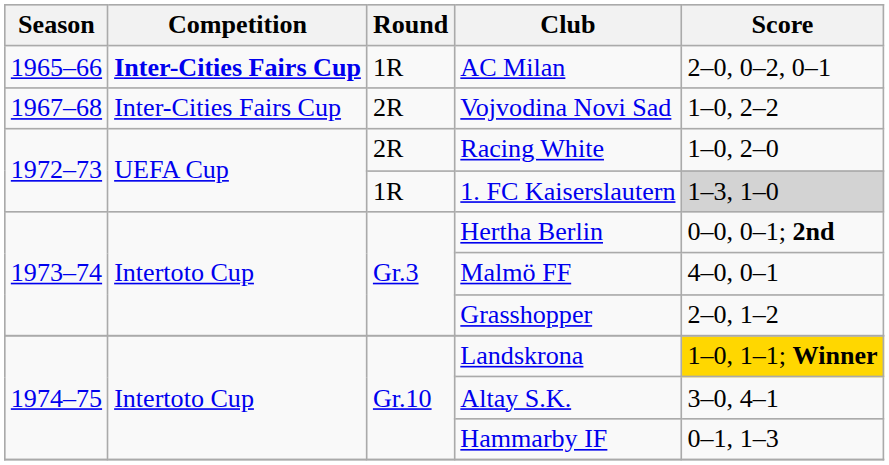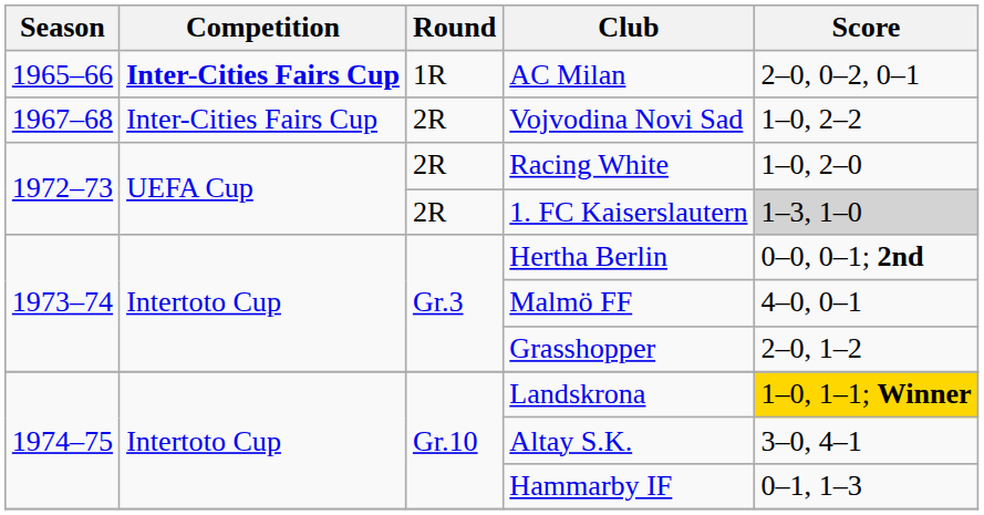 <table class="wikitable">
 <tr>
 <th>Season</th>
 <th>Competition</th>
 <th>Round</th>
 <th>Club</th>
 <th>Score</th>
 </tr>
 <tr>
 <td><a href='#'>1965–66</a></td>
 <td><strong><a href='#'>Inter-Cities Fairs Cup</a></strong></td>
 <td>1R</td>
 <td> <a href='#'>AC Milan</a></td>
 <td>2–0, 0–2, 0–1</td>
 </tr>
 <tr>
 <td><a href='#'>1967–68</a></td>
 <td><a href='#'>Inter-Cities Fairs Cup</a></td>
 <td>2R</td>
 <td> <a href='#'>Vojvodina Novi Sad</a></td>
 <td>1–0, 2–2</td>
 </tr>
 <tr>
 <td rowspan="2"><a href='#'>1972–73</a></td>
 <td rowspan="2"><a href='#'>UEFA Cup</a></td>
 <td>2R</td>
 <td> <a href='#'>Racing White</a></td>
 <td>1–0, 2–0</td>
 </tr>
 <tr>
-<td>1R</td>
+<td>2R</td>
 <td> <a href='#'>1. FC Kaiserslautern</a></td>
 <td style="background: lightgrey;">1–3, 1–0</td>
 </tr>
 <tr>
 <td rowspan="3"><a href='#'>1973–74</a></td>
 <td rowspan="3"><a href='#'>Intertoto Cup</a></td>
 <td rowspan="3"><a href='#'>Gr.3</a></td>
 <td> <a href='#'>Hertha Berlin</a></td>
 <td>0–0, 0–1; <strong>2nd</strong></td>
 </tr>
 <tr>
 <td> <a href='#'>Malmö FF</a></td>
 <td>4–0, 0–1</td>
 </tr>
 <tr>
 <td> <a href='#'>Grasshopper</a></td>
 <td>2–0, 1–2</td>
 </tr>
 <tr>
 </tr>
 <tr>
 <td rowspan="3"><a href='#'>1974–75</a></td>
 <td rowspan="3"><a href='#'>Intertoto Cup</a></td>
 <td rowspan="3"><a href='#'>Gr.10</a></td>
 <td> <a href='#'>Landskrona</a></td>
 <td bgcolor=gold>1–0, 1–1; <strong>Winner</strong></td>
 </tr>
 <tr>
 <td> <a href='#'>Altay S.K.</a></td>
 <td>3–0, 4–1</td>
 </tr>
 <tr>
 <td> <a href='#'>Hammarby IF</a></td>
 <td>0–1, 1–3</td>
 </tr>
 <tr>
 </tr>
 </table>
